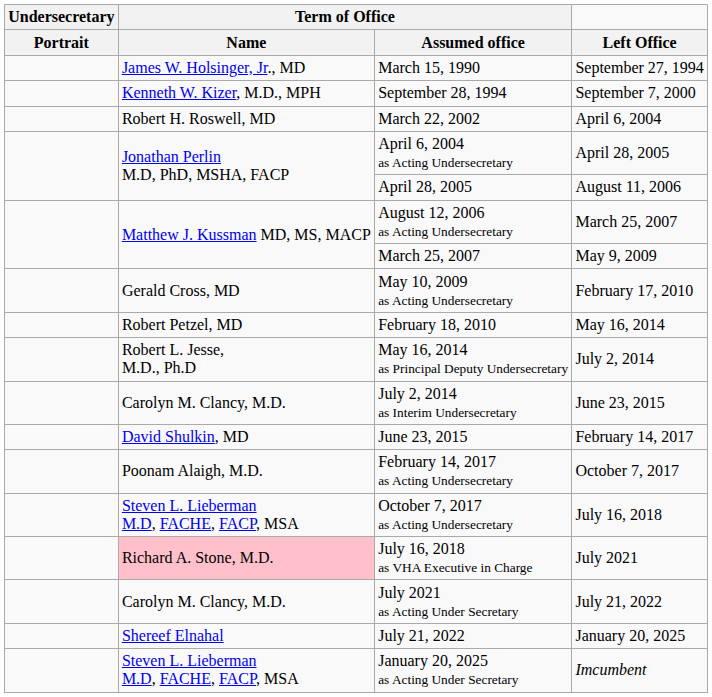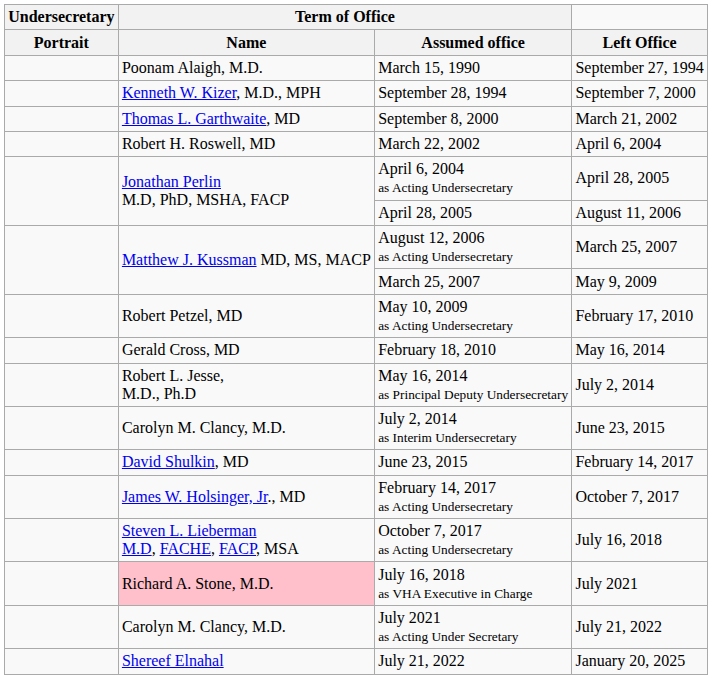 <table class="wikitable">
 <tr>
 <th>Undersecretary</th>
 <th colspan="2">Term of Office</th>
 <td></td>
 </tr>
 <tr>
 <th>Portrait</th>
 <th>Name</th>
 <th>Assumed office</th>
 <th>Left Office</th>
 </tr>
 <tr>
 <td></td>
-<td><a href='#'>James W. Holsinger, Jr</a>., MD</td>
+<td>Poonam Alaigh, M.D.</td>
 <td>March 15, 1990</td>
 <td>September 27, 1994</td>
 </tr>
 <tr>
 <td></td>
 <td><a href='#'>Kenneth W. Kizer</a>, M.D., MPH</td>
 <td>September 28, 1994</td>
 <td>September 7, 2000</td>
+</tr>
+<tr>
+<td></td>
+<td><a href='#'>Thomas L. Garthwaite</a>, MD</td>
+<td>September 8, 2000</td>
+<td>March 21, 2002</td>
 </tr>
 <tr>
 <td></td>
 <td>Robert H. Roswell, MD</td>
 <td>March 22, 2002</td>
 <td>April 6, 2004</td>
 </tr>
 <tr>
 <td rowspan="2"></td>
 <td rowspan="2"><a href='#'>Jonathan Perlin</a><br>M.D, PhD, MSHA, FACP</td>
 <td>April 6, 2004<br><small>as Acting Undersecretary</small></td>
 <td>April 28, 2005</td>
 </tr>
 <tr>
 <td>April 28, 2005</td>
 <td>August 11, 2006</td>
 </tr>
 <tr>
 <td rowspan="2"></td>
 <td rowspan="2"><a href='#'>Matthew J. Kussman</a> MD, MS, MACP</td>
 <td>August 12, 2006<br><small>as Acting Undersecretary</small></td>
 <td>March 25, 2007</td>
 </tr>
 <tr>
 <td>March 25, 2007</td>
 <td>May 9, 2009</td>
 </tr>
 <tr>
 <td></td>
-<td>Gerald Cross, MD</td>
+<td>Robert Petzel, MD</td>
 <td>May 10, 2009<br><small>as Acting Undersecretary</small></td>
 <td>February 17, 2010</td>
 </tr>
 <tr>
 <td></td>
-<td>Robert Petzel, MD</td>
+<td>Gerald Cross, MD</td>
 <td>February 18, 2010</td>
 <td>May 16, 2014</td>
 </tr>
 <tr>
 <td></td>
 <td>Robert L. Jesse,<br>M.D., Ph.D</td>
 <td>May 16, 2014<br><small>as Principal Deputy Undersecretary</small></td>
 <td>July 2, 2014</td>
 </tr>
 <tr>
 <td></td>
 <td>Carolyn M. Clancy, M.D.</td>
 <td>July 2, 2014<br><small>as Interim Undersecretary</small></td>
 <td>June 23, 2015</td>
 </tr>
 <tr>
 <td></td>
 <td><a href='#'>David Shulkin</a>, MD</td>
 <td>June 23, 2015</td>
 <td>February 14, 2017</td>
 </tr>
 <tr>
 <td></td>
-<td>Poonam Alaigh, M.D.</td>
+<td><a href='#'>James W. Holsinger, Jr</a>., MD</td>
 <td>February 14, 2017<br><small>as Acting Undersecretary</small></td>
 <td>October 7, 2017</td>
 </tr>
 <tr>
 <td></td>
 <td><a href='#'>Steven L. Lieberman</a><br><a href='#'>M.D</a>, <a href='#'>FACHE</a>, <a href='#'>FACP</a>, MSA</td>
 <td>October 7, 2017<br><small>as Acting Undersecretary</small></td>
 <td>July 16, 2018</td>
 </tr>
 <tr>
 <td></td>
 <td style="background: pink;">Richard A. Stone, M.D.</td>
 <td>July 16, 2018<br><small>as VHA Executive in Charge</small></td>
 <td>July 2021</td>
 </tr>
 <tr>
 <td></td>
 <td>Carolyn M. Clancy, M.D.</td>
 <td>July 2021<br><small>as Acting Under Secretary</small></td>
 <td>July 21, 2022</td>
 </tr>
 <tr>
 <td></td>
 <td><a href='#'>Shereef Elnahal</a></td>
 <td>July 21, 2022</td>
 <td>January 20, 2025</td>
 </tr>
-<tr>
-<td></td>
-<td><a href='#'>Steven L. Lieberman</a><br><a href='#'>M.D</a>, <a href='#'>FACHE</a>, <a href='#'>FACP</a>, MSA</td>
-<td>January 20, 2025<br><small>as Acting Under Secretary</small></td>
-<td><em>Imcumbent</em></td>
-</tr>
 </table>
